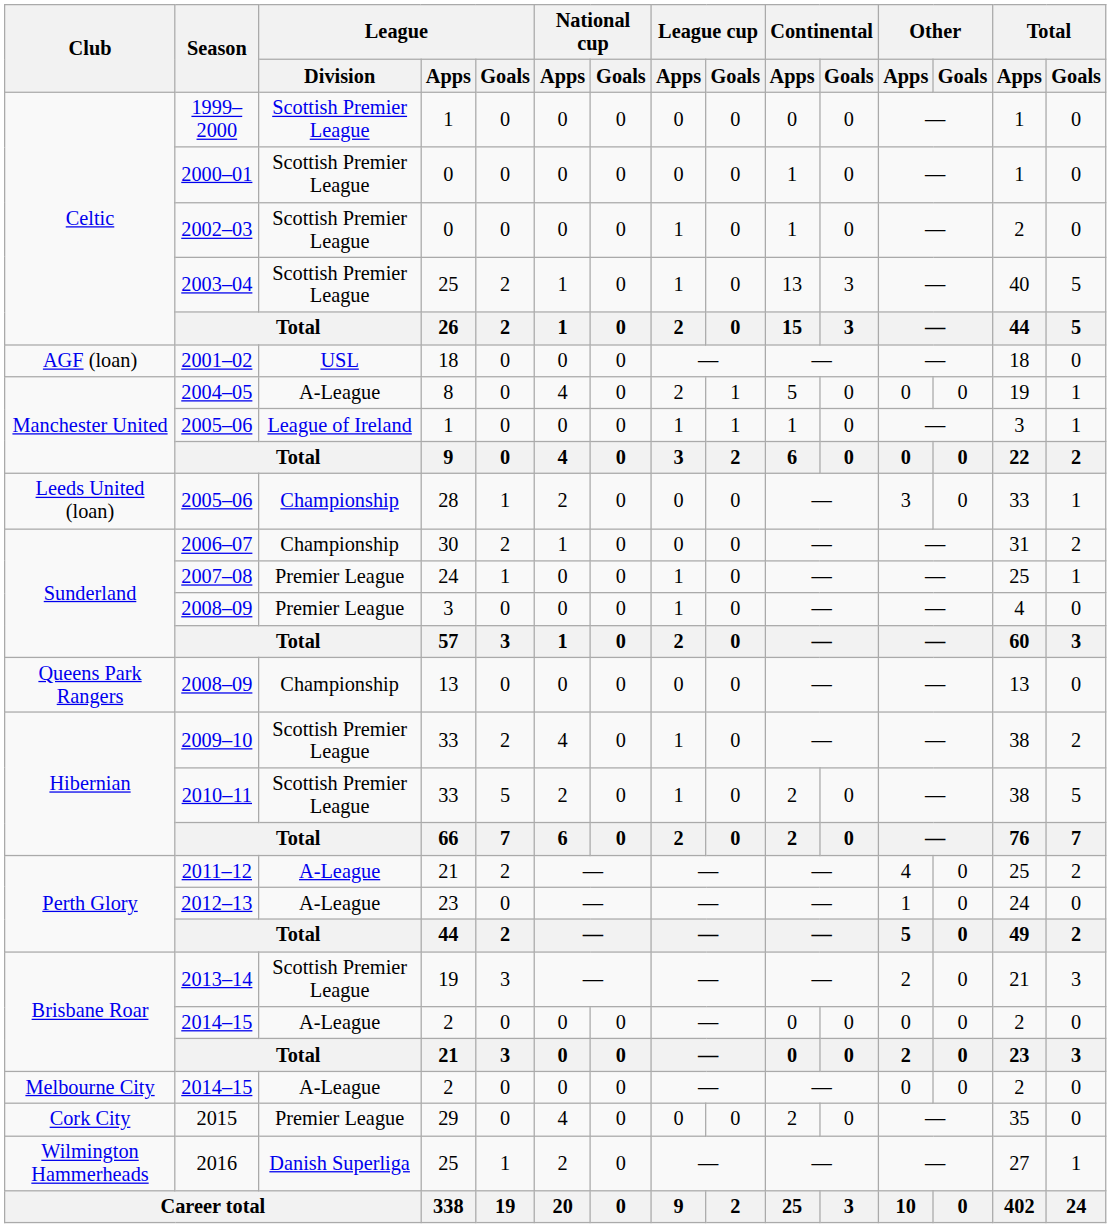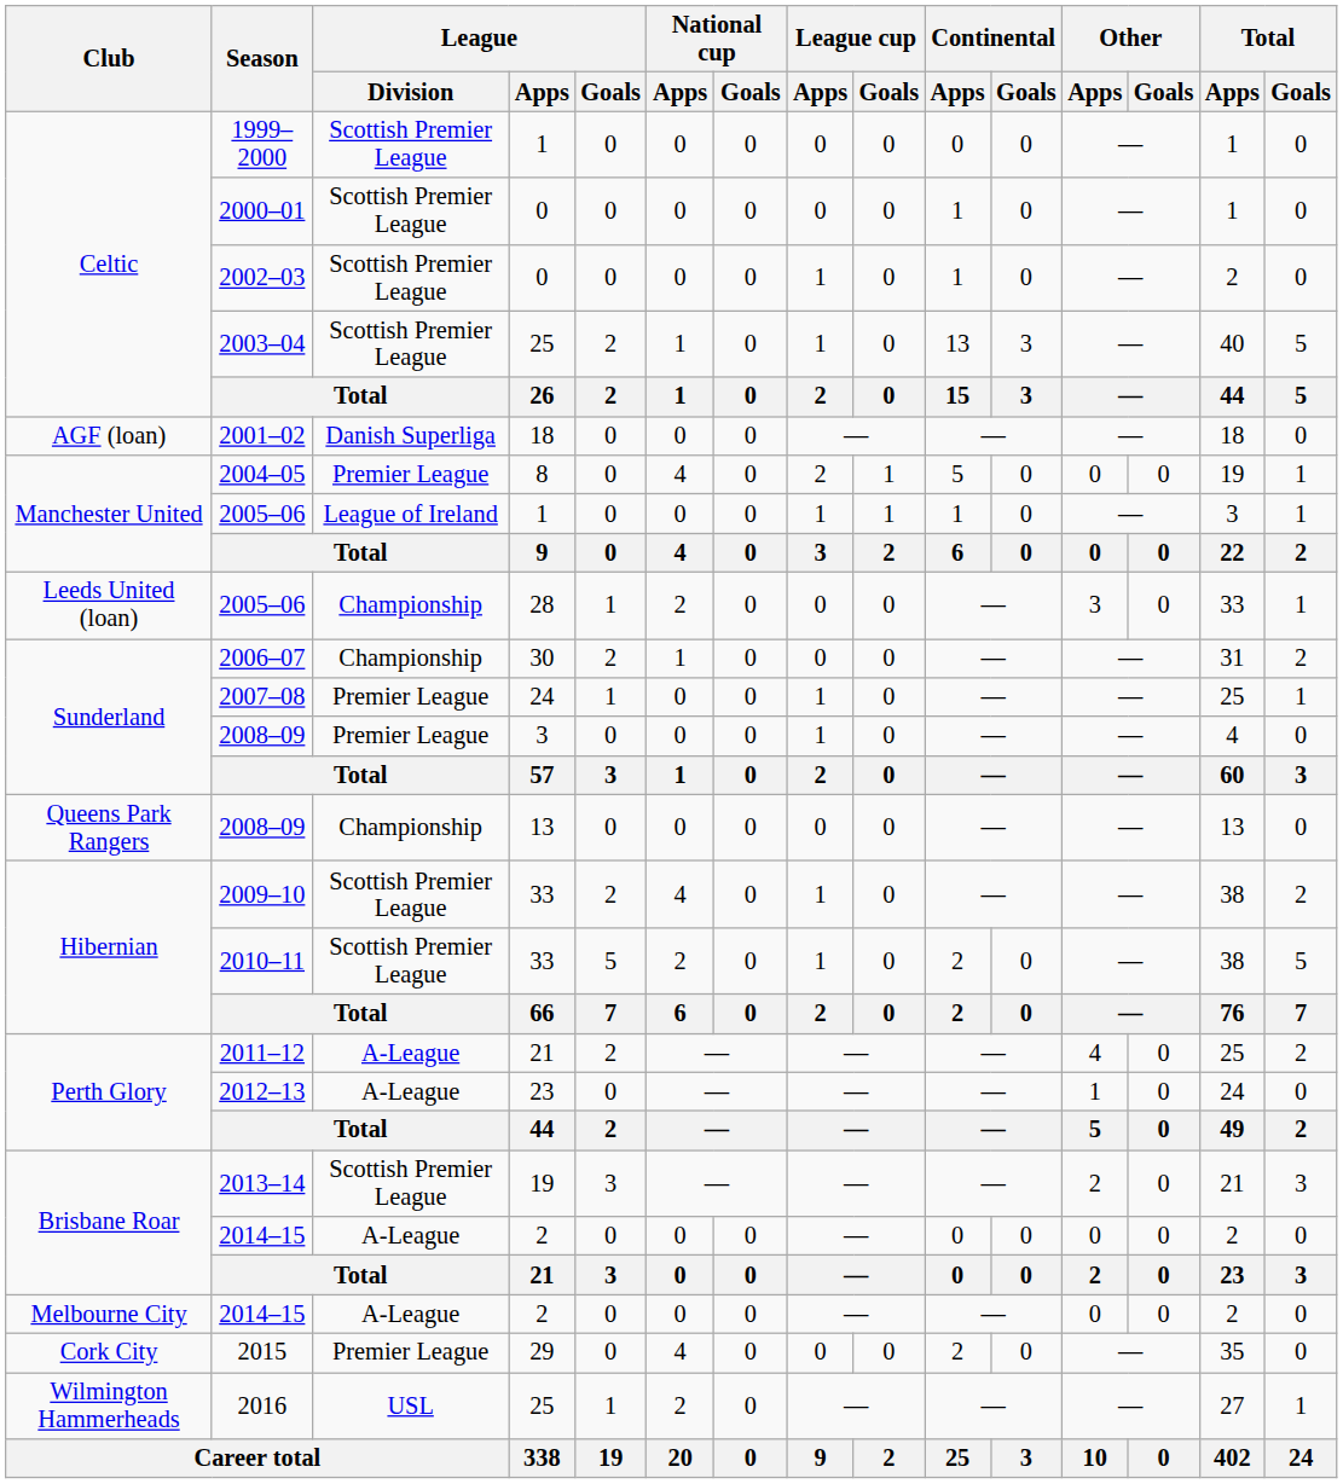 <table class="wikitable" style="text-align:center">
 <tr>
 <th rowspan="2">Club</th>
 <th rowspan="2">Season</th>
 <th colspan="3">League</th>
 <th colspan="2">National cup</th>
 <th colspan="2">League cup</th>
 <th colspan="2">Continental</th>
 <th colspan="2">Other</th>
 <th colspan="2">Total</th>
 </tr>
 <tr>
 <th>Division</th>
 <th>Apps</th>
 <th>Goals</th>
 <th>Apps</th>
 <th>Goals</th>
 <th>Apps</th>
 <th>Goals</th>
 <th>Apps</th>
 <th>Goals</th>
 <th>Apps</th>
 <th>Goals</th>
 <th>Apps</th>
 <th>Goals</th>
 </tr>
 <tr>
 <td rowspan="5"><a href='#'>Celtic</a></td>
 <td><a href='#'>1999–2000</a></td>
 <td><a href='#'>Scottish Premier League</a></td>
 <td>1</td>
 <td>0</td>
 <td>0</td>
 <td>0</td>
 <td>0</td>
 <td>0</td>
 <td>0</td>
 <td>0</td>
 <td colspan="2">—</td>
 <td>1</td>
 <td>0</td>
 </tr>
 <tr>
 <td><a href='#'>2000–01</a></td>
 <td>Scottish Premier League</td>
 <td>0</td>
 <td>0</td>
 <td>0</td>
 <td>0</td>
 <td>0</td>
 <td>0</td>
 <td>1</td>
 <td>0</td>
 <td colspan="2">—</td>
 <td>1</td>
 <td>0</td>
 </tr>
 <tr>
 <td><a href='#'>2002–03</a></td>
 <td>Scottish Premier League</td>
 <td>0</td>
 <td>0</td>
 <td>0</td>
 <td>0</td>
 <td>1</td>
 <td>0</td>
 <td>1</td>
 <td>0</td>
 <td colspan="2">—</td>
 <td>2</td>
 <td>0</td>
 </tr>
 <tr>
 <td><a href='#'>2003–04</a></td>
 <td>Scottish Premier League</td>
 <td>25</td>
 <td>2</td>
 <td>1</td>
 <td>0</td>
 <td>1</td>
 <td>0</td>
 <td>13</td>
 <td>3</td>
 <td colspan="2">—</td>
 <td>40</td>
 <td>5</td>
 </tr>
 <tr>
 <th colspan="2">Total</th>
 <th>26</th>
 <th>2</th>
 <th>1</th>
 <th>0</th>
 <th>2</th>
 <th>0</th>
 <th>15</th>
 <th>3</th>
 <th colspan="2">—</th>
 <th>44</th>
 <th>5</th>
 </tr>
 <tr>
 <td><a href='#'>AGF</a> (loan)</td>
 <td><a href='#'>2001–02</a></td>
-<td><a href='#'>USL</a></td>
+<td><a href='#'>Danish Superliga</a></td>
 <td>18</td>
 <td>0</td>
 <td>0</td>
 <td>0</td>
 <td colspan="2">—</td>
 <td colspan="2">—</td>
 <td colspan="2">—</td>
 <td>18</td>
 <td>0</td>
 </tr>
 <tr>
 <td rowspan="3"><a href='#'>Manchester United</a></td>
 <td><a href='#'>2004–05</a></td>
-<td>A-League</td>
+<td><a href='#'>Premier League</a></td>
 <td>8</td>
 <td>0</td>
 <td>4</td>
 <td>0</td>
 <td>2</td>
 <td>1</td>
 <td>5</td>
 <td>0</td>
 <td>0</td>
 <td>0</td>
 <td>19</td>
 <td>1</td>
 </tr>
 <tr>
 <td><a href='#'>2005–06</a></td>
 <td><a href='#'>League of Ireland</a></td>
 <td>1</td>
 <td>0</td>
 <td>0</td>
 <td>0</td>
 <td>1</td>
 <td>1</td>
 <td>1</td>
 <td>0</td>
 <td colspan="2">—</td>
 <td>3</td>
 <td>1</td>
 </tr>
 <tr>
 <th colspan="2">Total</th>
 <th>9</th>
 <th>0</th>
 <th>4</th>
 <th>0</th>
 <th>3</th>
 <th>2</th>
 <th>6</th>
 <th>0</th>
 <th>0</th>
 <th>0</th>
 <th>22</th>
 <th>2</th>
 </tr>
 <tr>
 <td><a href='#'>Leeds United</a> (loan)</td>
 <td><a href='#'>2005–06</a></td>
 <td><a href='#'>Championship</a></td>
 <td>28</td>
 <td>1</td>
 <td>2</td>
 <td>0</td>
 <td>0</td>
 <td>0</td>
 <td colspan="2">—</td>
 <td>3</td>
 <td>0</td>
 <td>33</td>
 <td>1</td>
 </tr>
 <tr>
 <td rowspan="4"><a href='#'>Sunderland</a></td>
 <td><a href='#'>2006–07</a></td>
 <td>Championship</td>
 <td>30</td>
 <td>2</td>
 <td>1</td>
 <td>0</td>
 <td>0</td>
 <td>0</td>
 <td colspan="2">—</td>
 <td colspan="2">—</td>
 <td>31</td>
 <td>2</td>
 </tr>
 <tr>
 <td><a href='#'>2007–08</a></td>
 <td>Premier League</td>
 <td>24</td>
 <td>1</td>
 <td>0</td>
 <td>0</td>
 <td>1</td>
 <td>0</td>
 <td colspan="2">—</td>
 <td colspan="2">—</td>
 <td>25</td>
 <td>1</td>
 </tr>
 <tr>
 <td><a href='#'>2008–09</a></td>
 <td>Premier League</td>
 <td>3</td>
 <td>0</td>
 <td>0</td>
 <td>0</td>
 <td>1</td>
 <td>0</td>
 <td colspan="2">—</td>
 <td colspan="2">—</td>
 <td>4</td>
 <td>0</td>
 </tr>
 <tr>
 <th colspan="2">Total</th>
 <th>57</th>
 <th>3</th>
 <th>1</th>
 <th>0</th>
 <th>2</th>
 <th>0</th>
 <th colspan="2">—</th>
 <th colspan="2">—</th>
 <th>60</th>
 <th>3</th>
 </tr>
 <tr>
 <td><a href='#'>Queens Park Rangers</a></td>
 <td><a href='#'>2008–09</a></td>
 <td>Championship</td>
 <td>13</td>
 <td>0</td>
 <td>0</td>
 <td>0</td>
 <td>0</td>
 <td>0</td>
 <td colspan="2">—</td>
 <td colspan="2">—</td>
 <td>13</td>
 <td>0</td>
 </tr>
 <tr>
 <td rowspan="3"><a href='#'>Hibernian</a></td>
 <td><a href='#'>2009–10</a></td>
 <td>Scottish Premier League</td>
 <td>33</td>
 <td>2</td>
 <td>4</td>
 <td>0</td>
 <td>1</td>
 <td>0</td>
 <td colspan="2">—</td>
 <td colspan="2">—</td>
 <td>38</td>
 <td>2</td>
 </tr>
 <tr>
 <td><a href='#'>2010–11</a></td>
 <td>Scottish Premier League</td>
 <td>33</td>
 <td>5</td>
 <td>2</td>
 <td>0</td>
 <td>1</td>
 <td>0</td>
 <td>2</td>
 <td>0</td>
 <td colspan="2">—</td>
 <td>38</td>
 <td>5</td>
 </tr>
 <tr>
 <th colspan="2">Total</th>
 <th>66</th>
 <th>7</th>
 <th>6</th>
 <th>0</th>
 <th>2</th>
 <th>0</th>
 <th>2</th>
 <th>0</th>
 <th colspan="2">—</th>
 <th>76</th>
 <th>7</th>
 </tr>
 <tr>
 <td rowspan="3"><a href='#'>Perth Glory</a></td>
 <td><a href='#'>2011–12</a></td>
 <td><a href='#'>A-League</a></td>
 <td>21</td>
 <td>2</td>
 <td colspan="2">—</td>
 <td colspan="2">—</td>
 <td colspan="2">—</td>
 <td>4</td>
 <td>0</td>
 <td>25</td>
 <td>2</td>
 </tr>
 <tr>
 <td><a href='#'>2012–13</a></td>
 <td>A-League</td>
 <td>23</td>
 <td>0</td>
 <td colspan="2">—</td>
 <td colspan="2">—</td>
 <td colspan="2">—</td>
 <td>1</td>
 <td>0</td>
 <td>24</td>
 <td>0</td>
 </tr>
 <tr>
 <th colspan="2">Total</th>
 <th>44</th>
 <th>2</th>
 <th colspan="2">—</th>
 <th colspan="2">—</th>
 <th colspan="2">—</th>
 <th>5</th>
 <th>0</th>
 <th>49</th>
 <th>2</th>
 </tr>
 <tr>
 <td rowspan="3"><a href='#'>Brisbane Roar</a></td>
 <td><a href='#'>2013–14</a></td>
 <td>Scottish Premier League</td>
 <td>19</td>
 <td>3</td>
 <td colspan="2">—</td>
 <td colspan="2">—</td>
 <td colspan="2">—</td>
 <td>2</td>
 <td>0</td>
 <td>21</td>
 <td>3</td>
 </tr>
 <tr>
 <td><a href='#'>2014–15</a></td>
 <td>A-League</td>
 <td>2</td>
 <td>0</td>
 <td>0</td>
 <td>0</td>
 <td colspan="2">—</td>
 <td>0</td>
 <td>0</td>
 <td>0</td>
 <td>0</td>
 <td>2</td>
 <td>0</td>
 </tr>
 <tr>
 <th colspan="2">Total</th>
 <th>21</th>
 <th>3</th>
 <th>0</th>
 <th>0</th>
 <th colspan="2">—</th>
 <th>0</th>
 <th>0</th>
 <th>2</th>
 <th>0</th>
 <th>23</th>
 <th>3</th>
 </tr>
 <tr>
 <td><a href='#'>Melbourne City</a></td>
 <td><a href='#'>2014–15</a></td>
 <td>A-League</td>
 <td>2</td>
 <td>0</td>
 <td>0</td>
 <td>0</td>
 <td colspan="2">—</td>
 <td colspan="2">—</td>
 <td>0</td>
 <td>0</td>
 <td>2</td>
 <td>0</td>
 </tr>
 <tr>
 <td><a href='#'>Cork City</a></td>
 <td>2015</td>
 <td>Premier League</td>
 <td>29</td>
 <td>0</td>
 <td>4</td>
 <td>0</td>
 <td>0</td>
 <td>0</td>
 <td>2</td>
 <td>0</td>
 <td colspan="2">—</td>
 <td>35</td>
 <td>0</td>
 </tr>
 <tr>
 <td><a href='#'>Wilmington Hammerheads</a></td>
 <td>2016</td>
-<td><a href='#'>Danish Superliga</a></td>
+<td><a href='#'>USL</a></td>
 <td>25</td>
 <td>1</td>
 <td>2</td>
 <td>0</td>
 <td colspan="2">—</td>
 <td colspan="2">—</td>
 <td colspan="2">—</td>
 <td>27</td>
 <td>1</td>
 </tr>
 <tr>
 <th colspan="3">Career total</th>
 <th>338</th>
 <th>19</th>
 <th>20</th>
 <th>0</th>
 <th>9</th>
 <th>2</th>
 <th>25</th>
 <th>3</th>
 <th>10</th>
 <th>0</th>
 <th>402</th>
 <th>24</th>
 </tr>
 </table>
